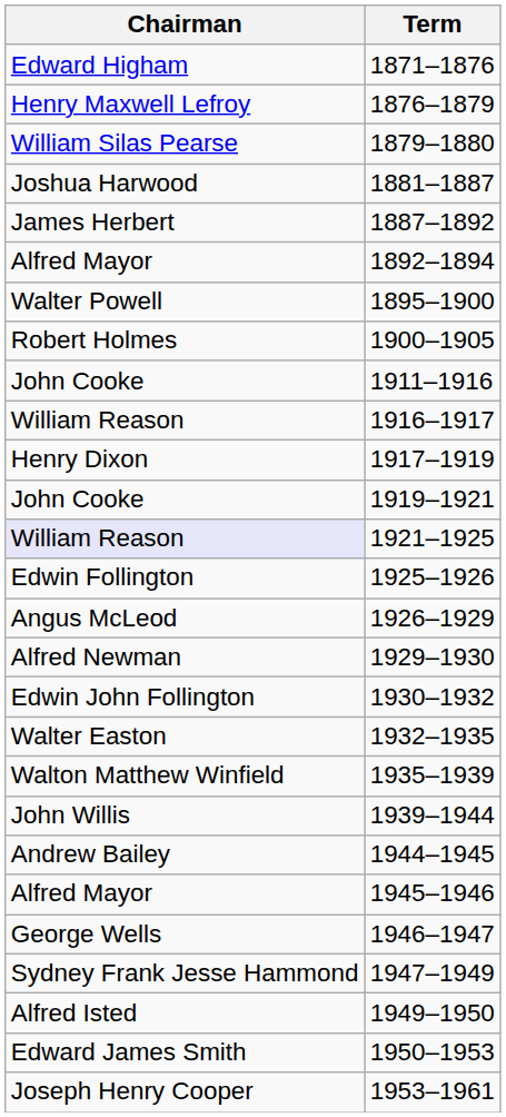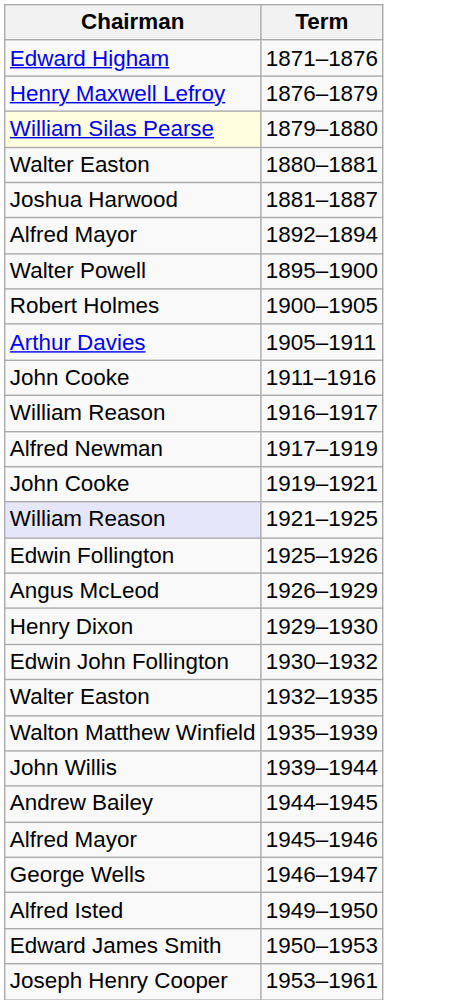 <table class="wikitable">
 <tr>
 <th>Chairman</th>
 <th>Term</th>
 </tr>
 <tr>
 <td><a href='#'>Edward Higham</a></td>
 <td>1871–1876</td>
 </tr>
 <tr>
 <td><a href='#'>Henry Maxwell Lefroy</a></td>
 <td>1876–1879</td>
 </tr>
 <tr>
-<td><a href='#'>William Silas Pearse</a></td>
+<td style="background: lightyellow;"><a href='#'>William Silas Pearse</a></td>
 <td>1879–1880</td>
+</tr>
+<tr>
+<td>Walter Easton</td>
+<td>1880–1881</td>
 </tr>
 <tr>
 <td>Joshua Harwood</td>
 <td>1881–1887</td>
-</tr>
-<tr>
-<td>James Herbert</td>
-<td>1887–1892</td>
 </tr>
 <tr>
 <td>Alfred Mayor</td>
 <td>1892–1894</td>
 </tr>
 <tr>
 <td>Walter Powell</td>
 <td>1895–1900</td>
 </tr>
 <tr>
 <td>Robert Holmes</td>
 <td>1900–1905</td>
 </tr>
 <tr>
+<td><a href='#'>Arthur Davies</a></td>
+<td>1905–1911</td>
+</tr>
+<tr>
 <td>John Cooke</td>
 <td>1911–1916</td>
 </tr>
 <tr>
 <td>William Reason</td>
 <td>1916–1917</td>
 </tr>
 <tr>
-<td>Henry Dixon</td>
+<td>Alfred Newman</td>
 <td>1917–1919</td>
 </tr>
 <tr>
 <td>John Cooke</td>
 <td>1919–1921</td>
 </tr>
 <tr>
 <td style="background: lavender;">William Reason</td>
 <td>1921–1925</td>
 </tr>
 <tr>
 <td>Edwin Follington</td>
 <td>1925–1926</td>
 </tr>
 <tr>
 <td>Angus McLeod</td>
 <td>1926–1929</td>
 </tr>
 <tr>
-<td>Alfred Newman</td>
+<td>Henry Dixon</td>
 <td>1929–1930</td>
 </tr>
 <tr>
 <td>Edwin John Follington</td>
 <td>1930–1932</td>
 </tr>
 <tr>
 <td>Walter Easton</td>
 <td>1932–1935</td>
 </tr>
 <tr>
 <td>Walton Matthew Winfield</td>
 <td>1935–1939</td>
 </tr>
 <tr>
 <td>John Willis</td>
 <td>1939–1944</td>
 </tr>
 <tr>
 <td>Andrew Bailey</td>
 <td>1944–1945</td>
 </tr>
 <tr>
 <td>Alfred Mayor</td>
 <td>1945–1946</td>
 </tr>
 <tr>
 <td>George Wells</td>
 <td>1946–1947</td>
 </tr>
 <tr>
-<td>Sydney Frank Jesse Hammond</td>
-<td>1947–1949</td>
-</tr>
-<tr>
 <td>Alfred Isted</td>
 <td>1949–1950</td>
 </tr>
 <tr>
 <td>Edward James Smith</td>
 <td>1950–1953</td>
 </tr>
 <tr>
 <td>Joseph Henry Cooper</td>
 <td>1953–1961</td>
 </tr>
 </table>
